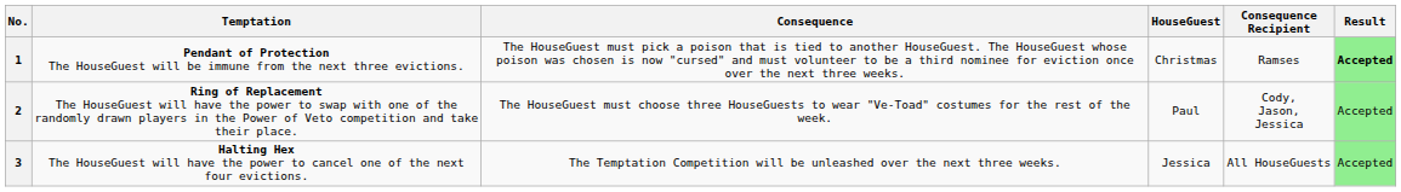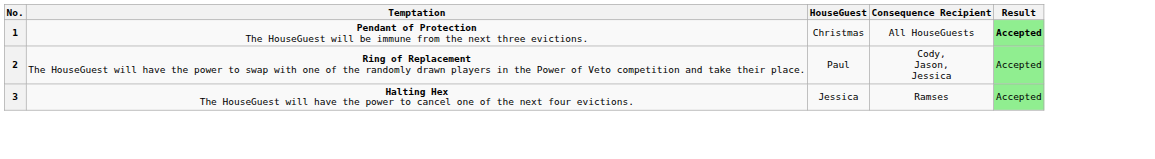 <table class="wikitable" style="text-align:center">
 <tr>
 <th scope="col">No.</th>
 <th scope="col">Temptation</th>
-<th scope="col">Consequence</th>
 <th scope="col">HouseGuest</th>
 <th scope="col">Consequence Recipient</th>
 <th scope="col">Result</th>
 </tr>
 <tr>
 <th scope="row">1</th>
 <td><strong>Pendant of Protection</strong><br>The HouseGuest will be immune from the next three evictions.</td>
-<td>The HouseGuest must pick a poison that is tied to another HouseGuest. The HouseGuest whose poison was chosen is now "cursed" and must volunteer to be a third nominee for eviction once over the next three weeks.</td>
 <td align=center>Christmas</td>
-<td align=center>Ramses</td>
+<td align=center>All HouseGuests</td>
 <td style="background:lightgreen"><strong>Accepted</strong></td>
 </tr>
 <tr>
 <th scope="row">2</th>
 <td><strong>Ring of Replacement</strong><br>The HouseGuest will have the power to swap with one of the randomly drawn players in the Power of Veto competition and take their place.</td>
-<td>The HouseGuest must choose three HouseGuests to wear "Ve-Toad" costumes for the rest of the week.</td>
 <td align=center>Paul</td>
 <td align=center>Cody,<br>Jason,<br>Jessica</td>
 <td style="background:lightgreen">Accepted</td>
 </tr>
 <tr>
 <th scope="row">3</th>
 <td><strong>Halting Hex</strong><br>The HouseGuest will have the power to cancel one of the next four evictions.</td>
-<td>The Temptation Competition will be unleashed over the next three weeks.</td>
 <td align=center>Jessica</td>
-<td align=center>All HouseGuests</td>
+<td align=center>Ramses</td>
 <td style="background:lightgreen">Accepted</td>
 </tr>
 </table>
